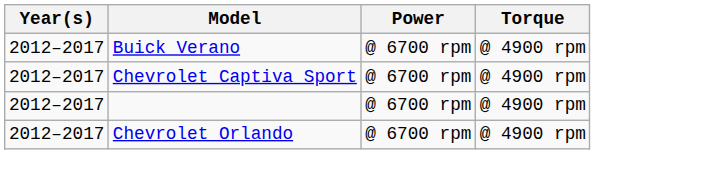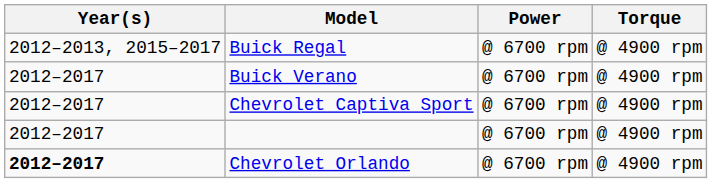 <table class="wikitable">
 <tr>
 <th scope="col">Year(s)</th>
 <th scope="col">Model</th>
 <th scope="col">Power</th>
 <th scope="col">Torque</th>
+</tr>
+<tr>
+<td>2012–2013, 2015–2017</td>
+<td><a href='#'>Buick Regal</a></td>
+<td> @ 6700 rpm</td>
+<td> @ 4900 rpm</td>
 </tr>
 <tr>
 <td>2012–2017</td>
 <td><a href='#'>Buick Verano</a></td>
 <td> @ 6700 rpm</td>
 <td> @ 4900 rpm</td>
 </tr>
 <tr>
 <td>2012–2017</td>
 <td><a href='#'>Chevrolet Captiva Sport</a></td>
 <td> @ 6700 rpm</td>
 <td> @ 4900 rpm</td>
 </tr>
 <tr>
 <td>2012–2017</td>
 <td></td>
 <td> @ 6700 rpm</td>
 <td> @ 4900 rpm</td>
 </tr>
 <tr>
-<td>2012–2017</td>
+<td><strong>2012–2017</strong></td>
 <td><a href='#'>Chevrolet Orlando</a></td>
 <td> @ 6700 rpm</td>
 <td> @ 4900 rpm</td>
 </tr>
 </table>
